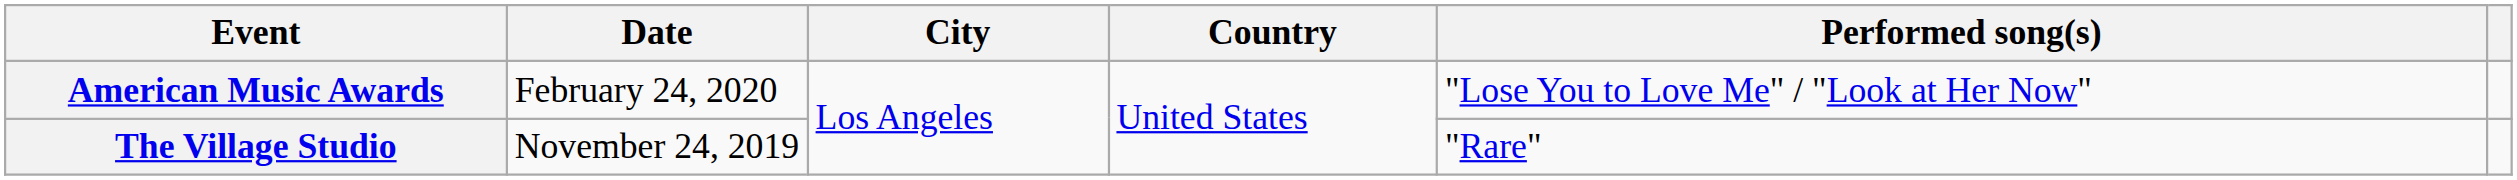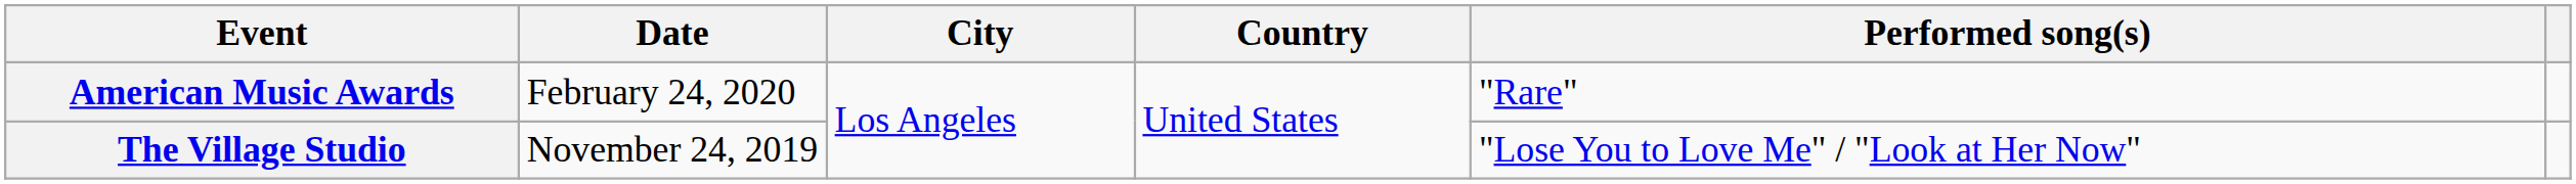 <table class="wikitable sortable plainrowheaders">
 <tr>
 <th style="width:20%;">Event</th>
 <th style="width:12%;">Date</th>
 <th style="width:12%;">City</th>
 <th>Country</th>
 <th>Performed song(s)</th>
 <th scope="col" class=""></th>
 </tr>
 <tr>
 <th scope="row"><a href='#'>American Music Awards</a></th>
 <td>February 24, 2020</td>
 <td rowspan="2"><a href='#'>Los Angeles</a></td>
 <td rowspan="2"><a href='#'>United States</a></td>
-<td>"<a href='#'>Lose You to Love Me</a>" / "<a href='#'>Look at Her Now</a>"</td>
+<td>"<a href='#'>Rare</a>"</td>
 <td style="text-align:center;"></td>
 </tr>
 <tr>
 <th scope="row"><a href='#'>The Village Studio</a></th>
 <td>November 24, 2019</td>
-<td>"<a href='#'>Rare</a>"</td>
+<td>"<a href='#'>Lose You to Love Me</a>" / "<a href='#'>Look at Her Now</a>"</td>
 <td style="text-align:center;"></td>
 </tr>
 </table>
